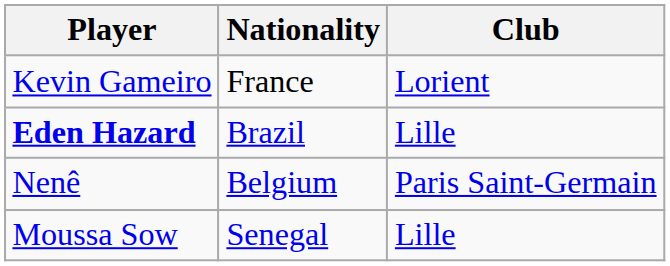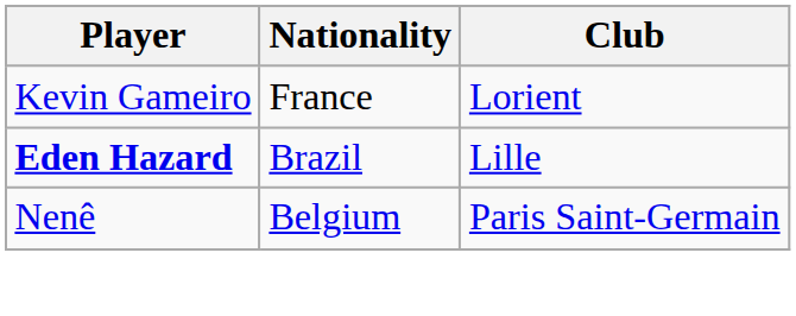 <table class="wikitable">
 <tr>
 <th>Player</th>
 <th>Nationality</th>
 <th>Club</th>
 </tr>
 <tr>
 <td><a href='#'>Kevin Gameiro</a></td>
 <td>France</td>
 <td><a href='#'>Lorient</a></td>
 </tr>
 <tr>
 <td><strong><a href='#'>Eden Hazard</a></strong></td>
 <td><a href='#'>Brazil</a></td>
 <td><a href='#'>Lille</a></td>
 </tr>
 <tr>
 <td><a href='#'>Nenê</a></td>
 <td><a href='#'>Belgium</a></td>
 <td><a href='#'>Paris Saint-Germain</a></td>
 </tr>
-<tr>
-<td><a href='#'>Moussa Sow</a></td>
-<td><a href='#'>Senegal</a></td>
-<td><a href='#'>Lille</a></td>
-</tr>
 </table>
